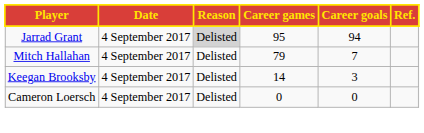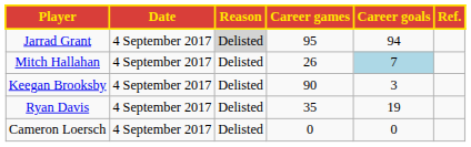 <table class="wikitable" style="font-size:90%; text-align:center;">
 <tr>
 <td style="background: #D93E39; color:#FFE600; border: solid #FFE600 2px"><strong>Player</strong></td>
 <td style="background: #D93E39; color:#FFE600; border: solid #FFE600 2px"><strong>Date</strong></td>
 <td style="background: #D93E39; color:#FFE600; border: solid #FFE600 2px"><strong>Reason</strong></td>
 <td style="background: #D93E39; color:#FFE600; border: solid #FFE600 2px"><strong>Career games</strong></td>
 <td style="background: #D93E39; color:#FFE600; border: solid #FFE600 2px"><strong>Career goals</strong></td>
 <td style="background: #D93E39; color:#FFE600; border: solid #FFE600 2px"><strong>Ref.</strong></td>
 </tr>
 <tr>
 <td><a href='#'>Jarrad Grant</a></td>
 <td>4 September 2017</td>
 <td style="background: lightgrey;">Delisted</td>
 <td>95</td>
 <td>94</td>
 <td></td>
 </tr>
 <tr>
 <td><a href='#'>Mitch Hallahan</a></td>
 <td>4 September 2017</td>
 <td>Delisted</td>
-<td>79</td>
-<td>7</td>
+<td>26</td>
+<td style="background: lightblue;">7</td>
 <td></td>
 </tr>
 <tr>
 <td><a href='#'>Keegan Brooksby</a></td>
 <td>4 September 2017</td>
 <td>Delisted</td>
-<td>14</td>
+<td>90</td>
 <td>3</td>
+<td></td>
+</tr>
+<tr>
+<td><a href='#'>Ryan Davis</a></td>
+<td>4 September 2017</td>
+<td>Delisted</td>
+<td>35</td>
+<td>19</td>
 <td></td>
 </tr>
 <tr>
 <td>Cameron Loersch</td>
 <td>4 September 2017</td>
 <td>Delisted</td>
 <td>0</td>
 <td>0</td>
 <td></td>
 </tr>
 </table>
